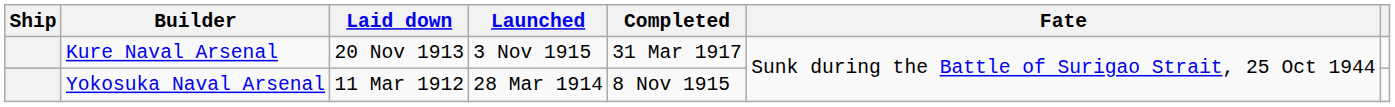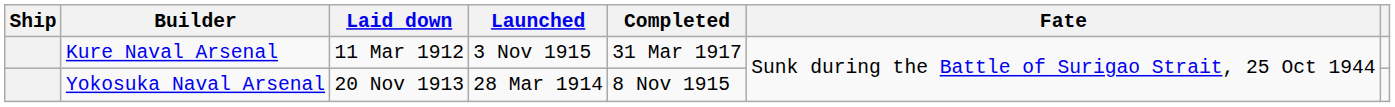 <table class="wikitable plainrowheaders">
 <tr>
 <th scope="col">Ship</th>
 <th scope="col">Builder</th>
 <th scope="col"><a href='#'>Laid down</a></th>
 <th scope="col"><a href='#'>Launched</a></th>
 <th scope="col">Completed</th>
 <th scope="col">Fate</th>
 <th scope="col"></th>
 </tr>
 <tr>
 <th scope="row"></th>
 <td><a href='#'>Kure Naval Arsenal</a></td>
-<td>20 Nov 1913</td>
+<td>11 Mar 1912</td>
 <td>3 Nov 1915</td>
 <td>31 Mar 1917</td>
 <td rowspan=2>Sunk during the <a href='#'>Battle of Surigao Strait</a>, 25 Oct 1944</td>
 <td></td>
 </tr>
 <tr>
 <th scope="row"></th>
 <td><a href='#'>Yokosuka Naval Arsenal</a></td>
-<td>11 Mar 1912</td>
+<td>20 Nov 1913</td>
 <td>28 Mar 1914</td>
 <td>8 Nov 1915</td>
 <td></td>
 </tr>
 </table>
